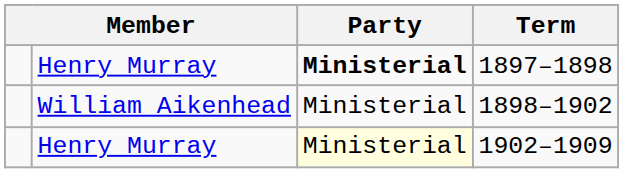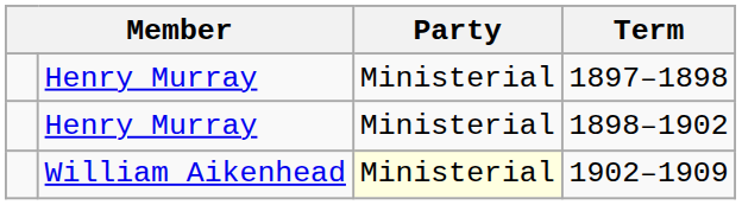 <table class="wikitable">
 <tr>
 <th colspan="2">Member</th>
 <th>Party</th>
 <th>Term</th>
 </tr>
 <tr>
 <td> </td>
 <td><a href='#'>Henry Murray</a></td>
-<td><strong>Ministerial</strong></td>
+<td>Ministerial</td>
 <td>1897–1898</td>
 </tr>
 <tr>
 <td> </td>
-<td><a href='#'>William Aikenhead</a></td>
+<td><a href='#'>Henry Murray</a></td>
 <td>Ministerial</td>
 <td>1898–1902</td>
 </tr>
 <tr>
 <td> </td>
-<td><a href='#'>Henry Murray</a></td>
+<td><a href='#'>William Aikenhead</a></td>
 <td style="background: lightyellow;">Ministerial</td>
 <td>1902–1909</td>
 </tr>
 </table>
